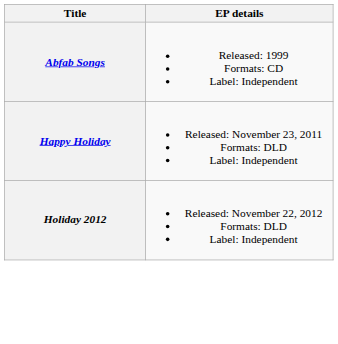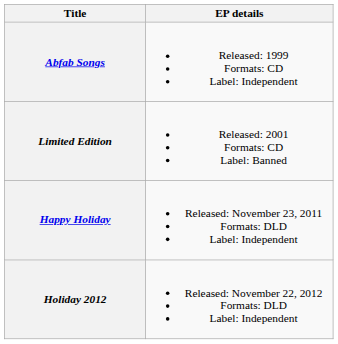 <table class="wikitable plainrowheaders" style="text-align:center;">
 <tr>
 <th scope="col" style="width:12em;">Title</th>
 <th scope="col" style="width:16em;">EP details</th>
 </tr>
 <tr>
 <th scope="row"><em><a href='#'>Abfab Songs</a></em></th>
 <td><br><ul><li>Released: 1999</li><li>Formats: CD</li><li>Label: Independent</li></ul></td>
 </tr>
 <tr>
+<th scope="row"><em>Limited Edition</em></th>
+<td><br><ul><li>Released: 2001</li><li>Formats: CD</li><li>Label: Banned</li></ul></td>
+</tr>
+<tr>
 <th scope="row"><em><a href='#'>Happy Holiday</a></em></th>
 <td><br><ul><li>Released: November 23, 2011</li><li>Formats: DLD</li><li>Label: Independent</li></ul></td>
 </tr>
 <tr>
 <th scope="row"><em>Holiday 2012</em></th>
 <td><br><ul><li>Released: November 22, 2012</li><li>Formats: DLD</li><li>Label: Independent</li></ul></td>
 </tr>
 </table>
